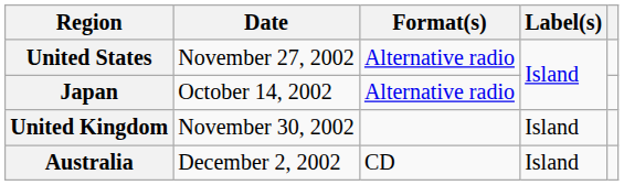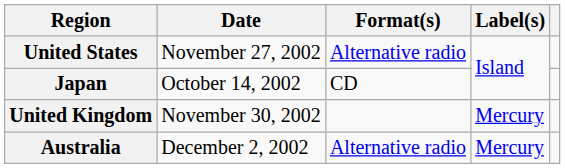 <table class="wikitable plainrowheaders">
 <tr>
 <th scope="col">Region</th>
 <th scope="col">Date</th>
 <th scope="col">Format(s)</th>
 <th scope="col">Label(s)</th>
 <th scope="col"></th>
 </tr>
 <tr>
 <th scope="row">United States</th>
 <td>November 27, 2002</td>
 <td><a href='#'>Alternative radio</a></td>
 <td rowspan="2"><a href='#'>Island</a></td>
 <td></td>
 </tr>
 <tr>
 <th scope="row">Japan</th>
 <td>October 14, 2002</td>
-<td><a href='#'>Alternative radio</a></td>
+<td>CD</td>
 <td></td>
 </tr>
 <tr>
 <th scope="row">United Kingdom</th>
 <td>November 30, 2002</td>
 <td></td>
-<td>Island</td>
+<td><a href='#'>Mercury</a></td>
 <td></td>
 </tr>
 <tr>
 <th scope="row">Australia</th>
 <td>December 2, 2002</td>
-<td>CD</td>
-<td>Island</td>
+<td><a href='#'>Alternative radio</a></td>
+<td><a href='#'>Mercury</a></td>
 <td></td>
 </tr>
 </table>
